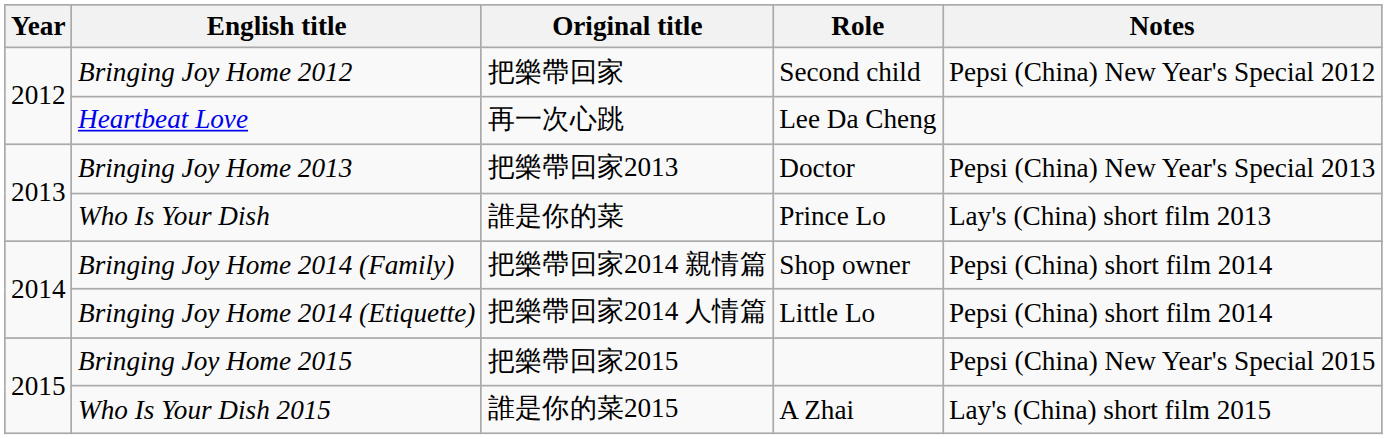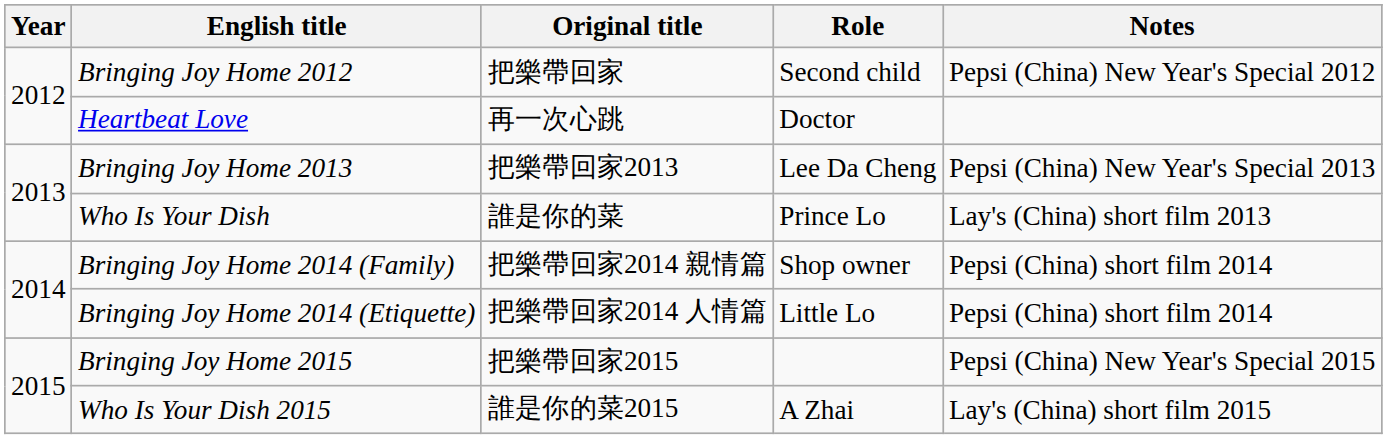 <table class="wikitable sortable">
 <tr>
 <th>Year</th>
 <th>English title</th>
 <th>Original title</th>
 <th>Role</th>
 <th class="unsortable">Notes</th>
 </tr>
 <tr>
 <td rowspan="2">2012</td>
 <td><em>Bringing Joy Home 2012</em></td>
 <td>把樂帶回家</td>
 <td>Second child</td>
 <td>Pepsi (China) New Year's Special 2012</td>
 </tr>
 <tr>
 <td><em><a href='#'>Heartbeat Love</a></em></td>
 <td>再一次心跳</td>
-<td>Lee Da Cheng</td>
+<td>Doctor</td>
 <td></td>
 </tr>
 <tr>
 <td rowspan="2">2013</td>
 <td><em>Bringing Joy Home 2013</em></td>
 <td>把樂帶回家2013</td>
-<td>Doctor</td>
+<td>Lee Da Cheng</td>
 <td>Pepsi (China) New Year's Special 2013</td>
 </tr>
 <tr>
 <td><em>Who Is Your Dish</em></td>
 <td>誰是你的菜</td>
 <td>Prince Lo</td>
 <td>Lay's (China) short film 2013</td>
 </tr>
 <tr>
 <td rowspan="2">2014</td>
 <td><em>Bringing Joy Home 2014 (Family)</em></td>
 <td>把樂帶回家2014 親情篇</td>
 <td>Shop owner</td>
 <td>Pepsi (China) short film 2014</td>
 </tr>
 <tr>
 <td><em>Bringing Joy Home 2014 (Etiquette)</em></td>
 <td>把樂帶回家2014 人情篇</td>
 <td>Little Lo</td>
 <td>Pepsi (China) short film 2014</td>
 </tr>
 <tr>
 <td rowspan="2">2015</td>
 <td><em>Bringing Joy Home 2015</em></td>
 <td>把樂帶回家2015</td>
 <td></td>
 <td>Pepsi (China) New Year's Special 2015</td>
 </tr>
 <tr>
 <td><em>Who Is Your Dish 2015</em></td>
 <td>誰是你的菜2015</td>
 <td>A Zhai</td>
 <td>Lay's (China) short film 2015</td>
 </tr>
 </table>
